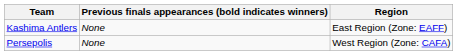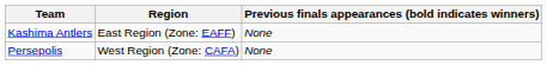 <table class="wikitable">
 <tr>
 <th>Team</th>
+<th>Region</th>
 <th>Previous finals appearances (bold indicates winners)</th>
-<th>Region</th>
 </tr>
 <tr>
 <td> <a href='#'>Kashima Antlers</a></td>
+<td>East Region (Zone: <a href='#'>EAFF</a>)</td>
 <td><em>None</em></td>
-<td>East Region (Zone: <a href='#'>EAFF</a>)</td>
 </tr>
 <tr>
 <td> <a href='#'>Persepolis</a></td>
+<td>West Region (Zone: <a href='#'>CAFA</a>)</td>
 <td><em>None</em></td>
-<td>West Region (Zone: <a href='#'>CAFA</a>)</td>
 </tr>
 </table>
